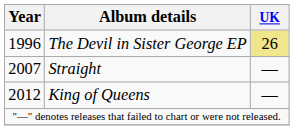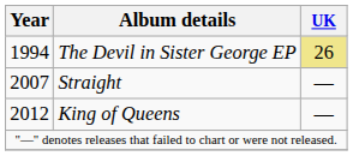 <table class="wikitable">
 <tr>
 <th>Year</th>
 <th>Album details</th>
 <th width="30"><small><a href='#'>UK</a></small><br></th>
 </tr>
 <tr>
-<td>1996</td>
+<td>1994</td>
 <td align="left"><em>The Devil in Sister George EP</em></td>
 <td align="center" style="background: khaki;">26</td>
 </tr>
 <tr>
 <td>2007</td>
 <td align="left"><em>Straight</em></td>
 <td align="center">—</td>
 </tr>
 <tr>
 <td>2012</td>
 <td align="left"><em>King of Queens</em></td>
 <td align="center">—</td>
 </tr>
 <tr>
 <td colspan="3" style="font-size: 8pt" align="center">"—" denotes releases that failed to chart or were not released.</td>
 </tr>
 <tr>
 </tr>
 </table>
